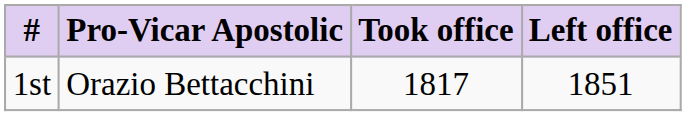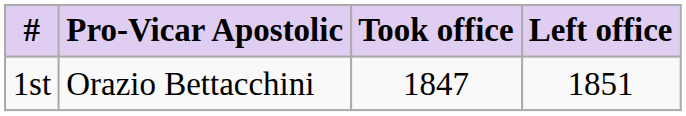 <table class="wikitable sortable" border="1" style="text-align:left; font-size:100%">
 <tr>
 <th style="background-color:#E0CEF2; vertical-align:bottom;">#</th>
 <th style="background-color:#E0CEF2; vertical-align:bottom;">Pro-Vicar Apostolic</th>
 <th style="background-color:#E0CEF2; vertical-align:bottom;">Took office</th>
 <th style="background-color:#E0CEF2; vertical-align:bottom;">Left office</th>
 </tr>
 <tr>
 <td>1st</td>
 <td>Orazio Bettacchini</td>
-<td align=center>1817</td>
+<td align=center>1847</td>
 <td align=center>1851</td>
 </tr>
 </table>
